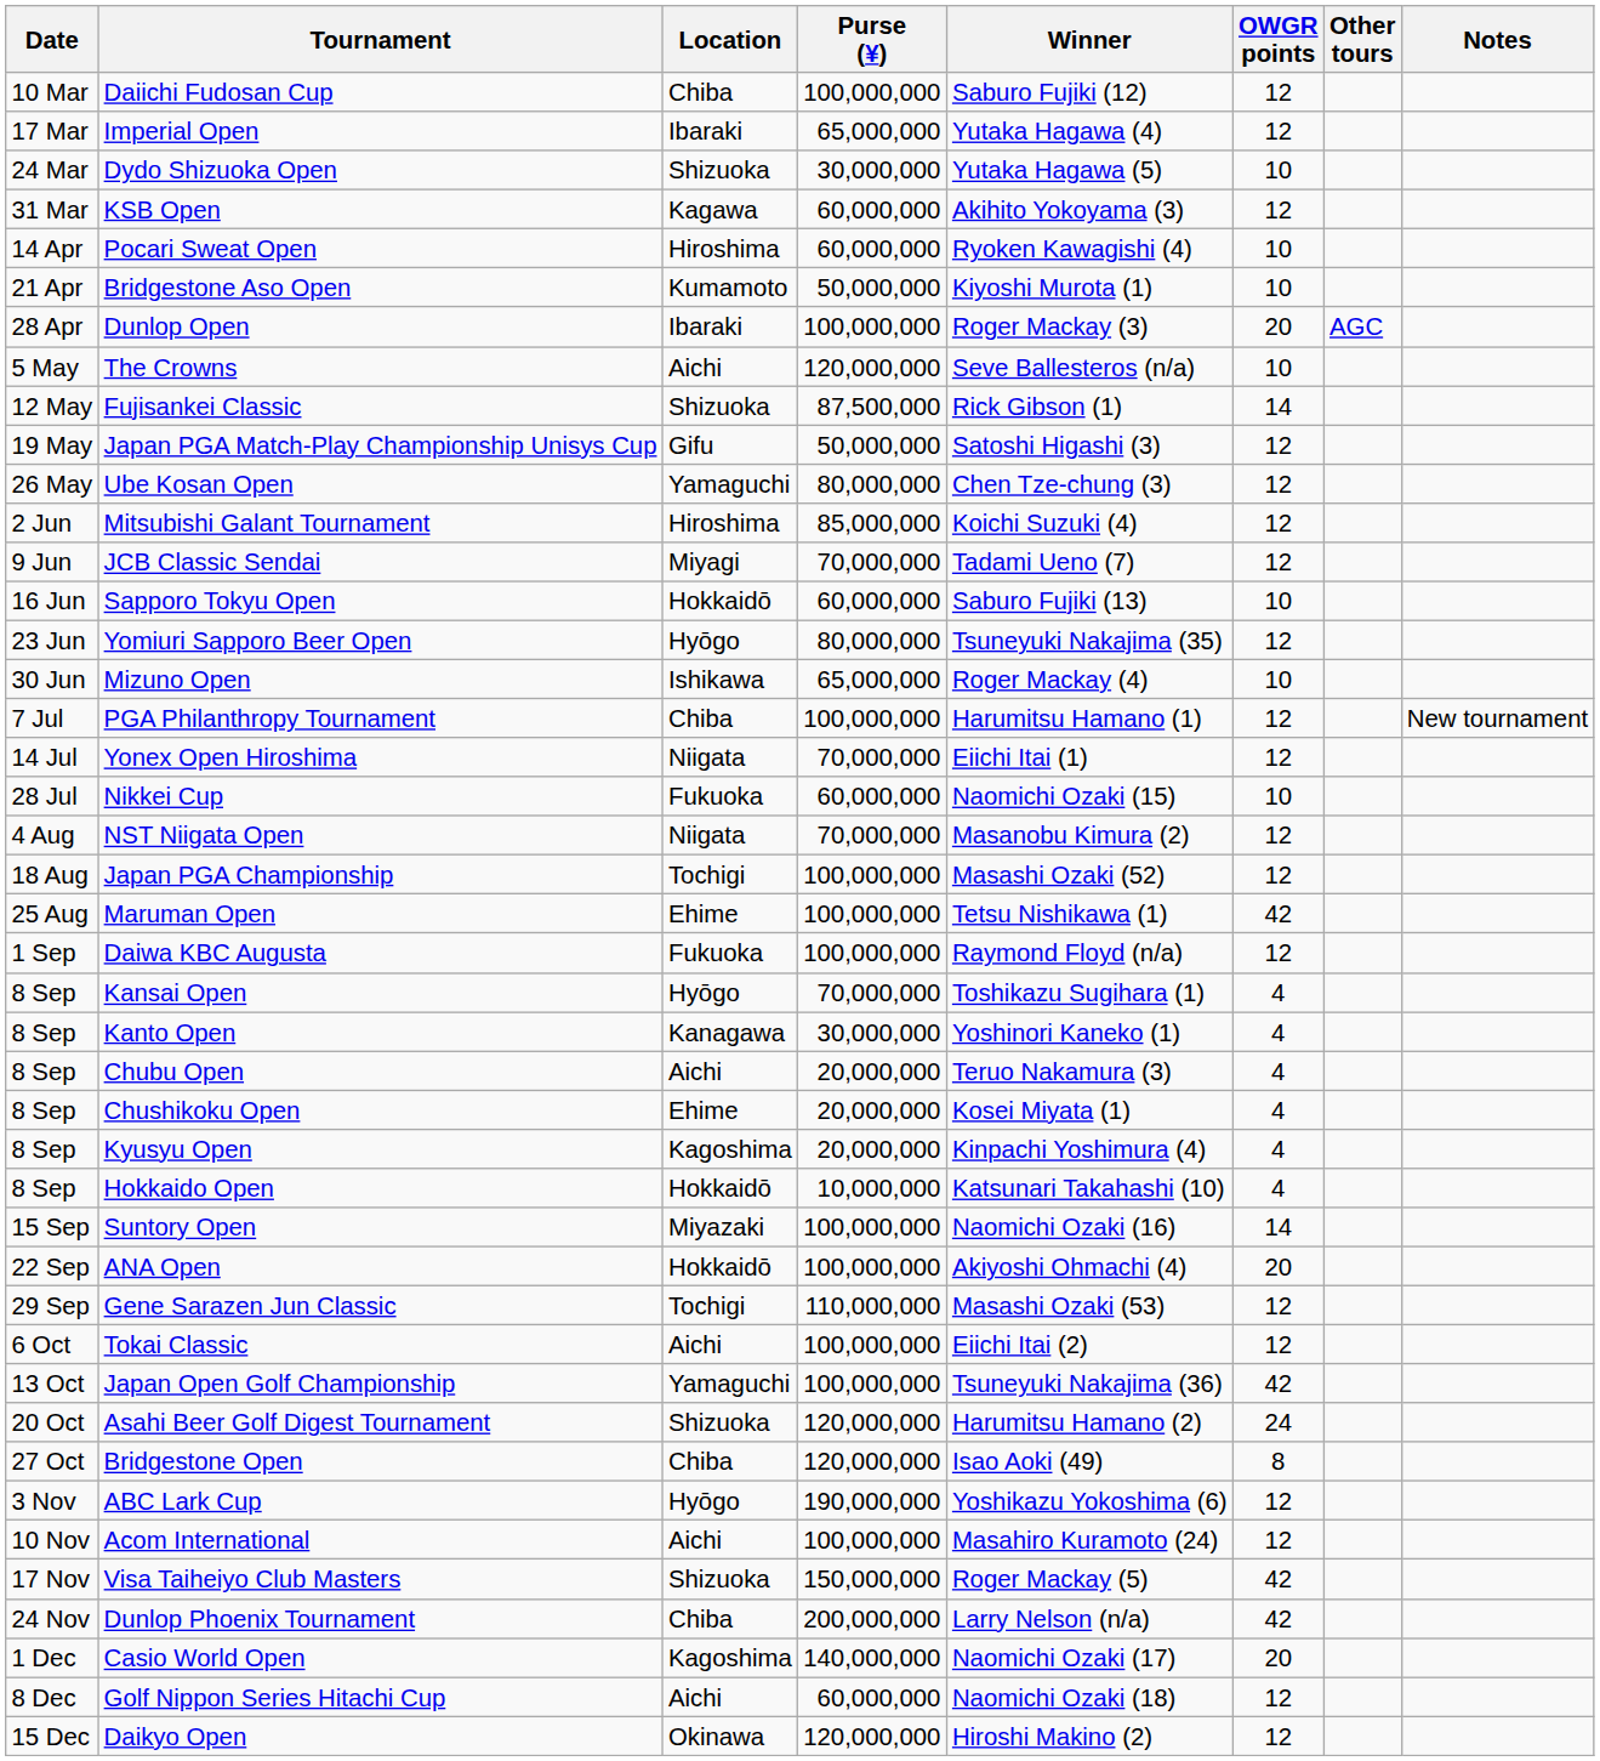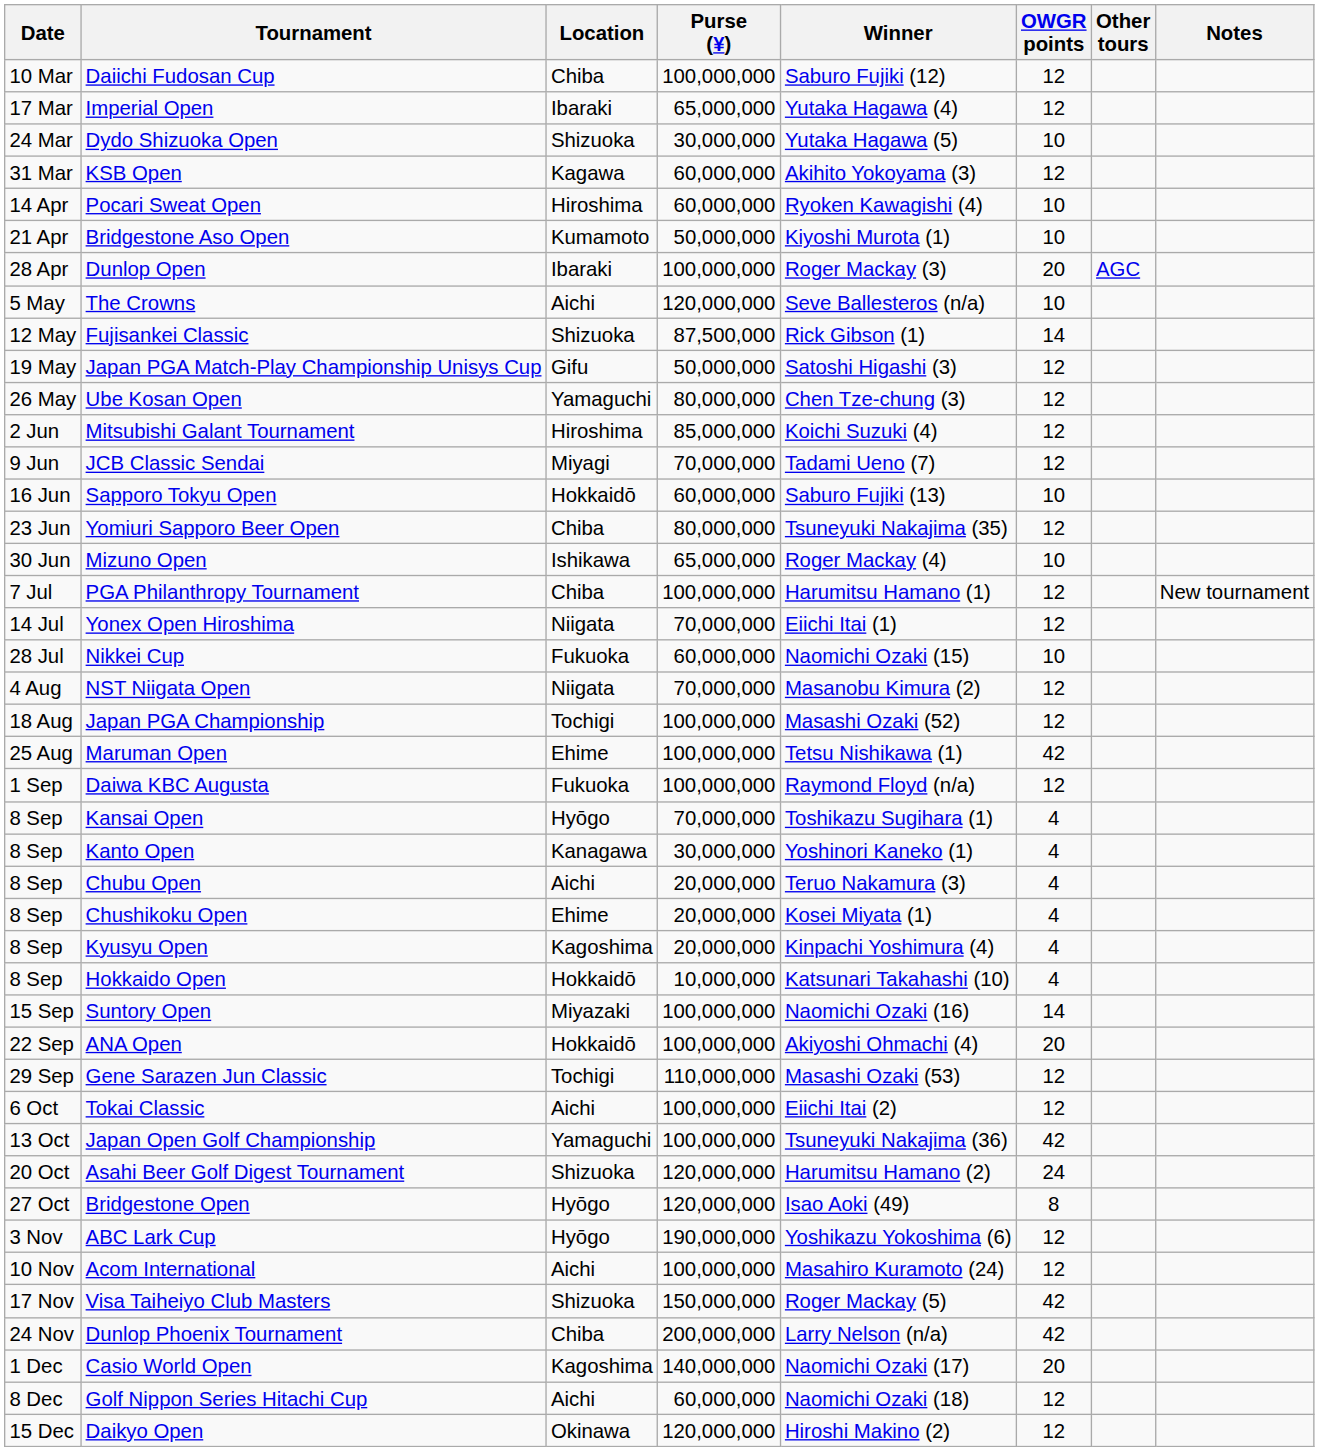 <table class="wikitable" style="font-size:95%">
 <tr>
 <th>Date</th>
 <th>Tournament</th>
 <th>Location</th>
 <th>Purse<br>(<a href='#'>¥</a>)</th>
 <th>Winner</th>
 <th><a href='#'>OWGR</a><br>points</th>
 <th>Other<br>tours</th>
 <th>Notes</th>
 </tr>
 <tr>
 <td>10 Mar</td>
 <td><a href='#'>Daiichi Fudosan Cup</a></td>
 <td>Chiba</td>
 <td align=right>100,000,000</td>
 <td> <a href='#'>Saburo Fujiki</a> (12)</td>
 <td align=center>12</td>
 <td></td>
 <td></td>
 </tr>
 <tr>
 <td>17 Mar</td>
 <td><a href='#'>Imperial Open</a></td>
 <td>Ibaraki</td>
 <td align=right>65,000,000</td>
 <td> <a href='#'>Yutaka Hagawa</a> (4)</td>
 <td align=center>12</td>
 <td></td>
 <td></td>
 </tr>
 <tr>
 <td>24 Mar</td>
 <td><a href='#'>Dydo Shizuoka Open</a></td>
 <td>Shizuoka</td>
 <td align=right>30,000,000</td>
 <td> <a href='#'>Yutaka Hagawa</a> (5)</td>
 <td align=center>10</td>
 <td></td>
 <td></td>
 </tr>
 <tr>
 <td>31 Mar</td>
 <td><a href='#'>KSB Open</a></td>
 <td>Kagawa</td>
 <td align=right>60,000,000</td>
 <td> <a href='#'>Akihito Yokoyama</a> (3)</td>
 <td align=center>12</td>
 <td></td>
 <td></td>
 </tr>
 <tr>
 <td>14 Apr</td>
 <td><a href='#'>Pocari Sweat Open</a></td>
 <td>Hiroshima</td>
 <td align=right>60,000,000</td>
 <td> <a href='#'>Ryoken Kawagishi</a> (4)</td>
 <td align=center>10</td>
 <td></td>
 <td></td>
 </tr>
 <tr>
 <td>21 Apr</td>
 <td><a href='#'>Bridgestone Aso Open</a></td>
 <td>Kumamoto</td>
 <td align=right>50,000,000</td>
 <td> <a href='#'>Kiyoshi Murota</a> (1)</td>
 <td align=center>10</td>
 <td></td>
 <td></td>
 </tr>
 <tr>
 <td>28 Apr</td>
 <td><a href='#'>Dunlop Open</a></td>
 <td>Ibaraki</td>
 <td align=right>100,000,000</td>
 <td> <a href='#'>Roger Mackay</a> (3)</td>
 <td align=center>20</td>
 <td><a href='#'>AGC</a></td>
 <td></td>
 </tr>
 <tr>
 <td>5 May</td>
 <td><a href='#'>The Crowns</a></td>
 <td>Aichi</td>
 <td align=right>120,000,000</td>
 <td> <a href='#'>Seve Ballesteros</a> (n/a)</td>
 <td align=center>10</td>
 <td></td>
 <td></td>
 </tr>
 <tr>
 <td>12 May</td>
 <td><a href='#'>Fujisankei Classic</a></td>
 <td>Shizuoka</td>
 <td align=right>87,500,000</td>
 <td> <a href='#'>Rick Gibson</a> (1)</td>
 <td align=center>14</td>
 <td></td>
 <td></td>
 </tr>
 <tr>
 <td>19 May</td>
 <td><a href='#'>Japan PGA Match-Play Championship Unisys Cup</a></td>
 <td>Gifu</td>
 <td align=right>50,000,000</td>
 <td> <a href='#'>Satoshi Higashi</a> (3)</td>
 <td align=center>12</td>
 <td></td>
 <td></td>
 </tr>
 <tr>
 <td>26 May</td>
 <td><a href='#'>Ube Kosan Open</a></td>
 <td>Yamaguchi</td>
 <td align=right>80,000,000</td>
 <td> <a href='#'>Chen Tze-chung</a> (3)</td>
 <td align=center>12</td>
 <td></td>
 <td></td>
 </tr>
 <tr>
 <td>2 Jun</td>
 <td><a href='#'>Mitsubishi Galant Tournament</a></td>
 <td>Hiroshima</td>
 <td align=right>85,000,000</td>
 <td> <a href='#'>Koichi Suzuki</a> (4)</td>
 <td align=center>12</td>
 <td></td>
 <td></td>
 </tr>
 <tr>
 <td>9 Jun</td>
 <td><a href='#'>JCB Classic Sendai</a></td>
 <td>Miyagi</td>
 <td align=right>70,000,000</td>
 <td> <a href='#'>Tadami Ueno</a> (7)</td>
 <td align=center>12</td>
 <td></td>
 <td></td>
 </tr>
 <tr>
 <td>16 Jun</td>
 <td><a href='#'>Sapporo Tokyu Open</a></td>
 <td>Hokkaidō</td>
 <td align=right>60,000,000</td>
 <td> <a href='#'>Saburo Fujiki</a> (13)</td>
 <td align=center>10</td>
 <td></td>
 <td></td>
 </tr>
 <tr>
 <td>23 Jun</td>
 <td><a href='#'>Yomiuri Sapporo Beer Open</a></td>
-<td>Hyōgo</td>
+<td>Chiba</td>
 <td align=right>80,000,000</td>
 <td> <a href='#'>Tsuneyuki Nakajima</a> (35)</td>
 <td align=center>12</td>
 <td></td>
 <td></td>
 </tr>
 <tr>
 <td>30 Jun</td>
 <td><a href='#'>Mizuno Open</a></td>
 <td>Ishikawa</td>
 <td align=right>65,000,000</td>
 <td> <a href='#'>Roger Mackay</a> (4)</td>
 <td align=center>10</td>
 <td></td>
 <td></td>
 </tr>
 <tr>
 <td>7 Jul</td>
 <td><a href='#'>PGA Philanthropy Tournament</a></td>
 <td>Chiba</td>
 <td align=right>100,000,000</td>
 <td> <a href='#'>Harumitsu Hamano</a> (1)</td>
 <td align=center>12</td>
 <td></td>
 <td>New tournament</td>
 </tr>
 <tr>
 <td>14 Jul</td>
 <td><a href='#'>Yonex Open Hiroshima</a></td>
 <td>Niigata</td>
 <td align=right>70,000,000</td>
 <td> <a href='#'>Eiichi Itai</a> (1)</td>
 <td align=center>12</td>
 <td></td>
 <td></td>
 </tr>
 <tr>
 <td>28 Jul</td>
 <td><a href='#'>Nikkei Cup</a></td>
 <td>Fukuoka</td>
 <td align=right>60,000,000</td>
 <td> <a href='#'>Naomichi Ozaki</a> (15)</td>
 <td align=center>10</td>
 <td></td>
 <td></td>
 </tr>
 <tr>
 <td>4 Aug</td>
 <td><a href='#'>NST Niigata Open</a></td>
 <td>Niigata</td>
 <td align=right>70,000,000</td>
 <td> <a href='#'>Masanobu Kimura</a> (2)</td>
 <td align=center>12</td>
 <td></td>
 <td></td>
 </tr>
 <tr>
 <td>18 Aug</td>
 <td><a href='#'>Japan PGA Championship</a></td>
 <td>Tochigi</td>
 <td align=right>100,000,000</td>
 <td> <a href='#'>Masashi Ozaki</a> (52)</td>
 <td align=center>12</td>
 <td></td>
 <td></td>
 </tr>
 <tr>
 <td>25 Aug</td>
 <td><a href='#'>Maruman Open</a></td>
 <td>Ehime</td>
 <td align=right>100,000,000</td>
 <td> <a href='#'>Tetsu Nishikawa</a> (1)</td>
 <td align=center>42</td>
 <td></td>
 <td></td>
 </tr>
 <tr>
 <td>1 Sep</td>
 <td><a href='#'>Daiwa KBC Augusta</a></td>
 <td>Fukuoka</td>
 <td align=right>100,000,000</td>
 <td> <a href='#'>Raymond Floyd</a> (n/a)</td>
 <td align=center>12</td>
 <td></td>
 <td></td>
 </tr>
 <tr>
 <td>8 Sep</td>
 <td><a href='#'>Kansai Open</a></td>
 <td>Hyōgo</td>
 <td align=right>70,000,000</td>
 <td> <a href='#'>Toshikazu Sugihara</a> (1)</td>
 <td align=center>4</td>
 <td></td>
 <td></td>
 </tr>
 <tr>
 <td>8 Sep</td>
 <td><a href='#'>Kanto Open</a></td>
 <td>Kanagawa</td>
 <td align=right>30,000,000</td>
 <td> <a href='#'>Yoshinori Kaneko</a> (1)</td>
 <td align=center>4</td>
 <td></td>
 <td></td>
 </tr>
 <tr>
 <td>8 Sep</td>
 <td><a href='#'>Chubu Open</a></td>
 <td>Aichi</td>
 <td align=right>20,000,000</td>
 <td> <a href='#'>Teruo Nakamura</a> (3)</td>
 <td align=center>4</td>
 <td></td>
 <td></td>
 </tr>
 <tr>
 <td>8 Sep</td>
 <td><a href='#'>Chushikoku Open</a></td>
 <td>Ehime</td>
 <td align=right>20,000,000</td>
 <td> <a href='#'>Kosei Miyata</a> (1)</td>
 <td align=center>4</td>
 <td></td>
 <td></td>
 </tr>
 <tr>
 <td>8 Sep</td>
 <td><a href='#'>Kyusyu Open</a></td>
 <td>Kagoshima</td>
 <td align=right>20,000,000</td>
 <td> <a href='#'>Kinpachi Yoshimura</a> (4)</td>
 <td align=center>4</td>
 <td></td>
 <td></td>
 </tr>
 <tr>
 <td>8 Sep</td>
 <td><a href='#'>Hokkaido Open</a></td>
 <td>Hokkaidō</td>
 <td align=right>10,000,000</td>
 <td> <a href='#'>Katsunari Takahashi</a> (10)</td>
 <td align=center>4</td>
 <td></td>
 <td></td>
 </tr>
 <tr>
 <td>15 Sep</td>
 <td><a href='#'>Suntory Open</a></td>
 <td>Miyazaki</td>
 <td align=right>100,000,000</td>
 <td> <a href='#'>Naomichi Ozaki</a> (16)</td>
 <td align=center>14</td>
 <td></td>
 <td></td>
 </tr>
 <tr>
 <td>22 Sep</td>
 <td><a href='#'>ANA Open</a></td>
 <td>Hokkaidō</td>
 <td align=right>100,000,000</td>
 <td> <a href='#'>Akiyoshi Ohmachi</a> (4)</td>
 <td align=center>20</td>
 <td></td>
 <td></td>
 </tr>
 <tr>
 <td>29 Sep</td>
 <td><a href='#'>Gene Sarazen Jun Classic</a></td>
 <td>Tochigi</td>
 <td align=right>110,000,000</td>
 <td> <a href='#'>Masashi Ozaki</a> (53)</td>
 <td align=center>12</td>
 <td></td>
 <td></td>
 </tr>
 <tr>
 <td>6 Oct</td>
 <td><a href='#'>Tokai Classic</a></td>
 <td>Aichi</td>
 <td align=right>100,000,000</td>
 <td> <a href='#'>Eiichi Itai</a> (2)</td>
 <td align=center>12</td>
 <td></td>
 <td></td>
 </tr>
 <tr>
 <td>13 Oct</td>
 <td><a href='#'>Japan Open Golf Championship</a></td>
 <td>Yamaguchi</td>
 <td align=right>100,000,000</td>
 <td> <a href='#'>Tsuneyuki Nakajima</a> (36)</td>
 <td align=center>42</td>
 <td></td>
 <td></td>
 </tr>
 <tr>
 <td>20 Oct</td>
 <td><a href='#'>Asahi Beer Golf Digest Tournament</a></td>
 <td>Shizuoka</td>
 <td align=right>120,000,000</td>
 <td> <a href='#'>Harumitsu Hamano</a> (2)</td>
 <td align=center>24</td>
 <td></td>
 <td></td>
 </tr>
 <tr>
 <td>27 Oct</td>
 <td><a href='#'>Bridgestone Open</a></td>
-<td>Chiba</td>
+<td>Hyōgo</td>
 <td align=right>120,000,000</td>
 <td> <a href='#'>Isao Aoki</a> (49)</td>
 <td align=center>8</td>
 <td></td>
 <td></td>
 </tr>
 <tr>
 <td>3 Nov</td>
 <td><a href='#'>ABC Lark Cup</a></td>
 <td>Hyōgo</td>
 <td align=right>190,000,000</td>
 <td> <a href='#'>Yoshikazu Yokoshima</a> (6)</td>
 <td align=center>12</td>
 <td></td>
 <td></td>
 </tr>
 <tr>
 <td>10 Nov</td>
 <td><a href='#'>Acom International</a></td>
 <td>Aichi</td>
 <td align=right>100,000,000</td>
 <td> <a href='#'>Masahiro Kuramoto</a> (24)</td>
 <td align=center>12</td>
 <td></td>
 <td></td>
 </tr>
 <tr>
 <td>17 Nov</td>
 <td><a href='#'>Visa Taiheiyo Club Masters</a></td>
 <td>Shizuoka</td>
 <td align=right>150,000,000</td>
 <td> <a href='#'>Roger Mackay</a> (5)</td>
 <td align=center>42</td>
 <td></td>
 <td></td>
 </tr>
 <tr>
 <td>24 Nov</td>
 <td><a href='#'>Dunlop Phoenix Tournament</a></td>
 <td>Chiba</td>
 <td align=right>200,000,000</td>
 <td> <a href='#'>Larry Nelson</a> (n/a)</td>
 <td align=center>42</td>
 <td></td>
 <td></td>
 </tr>
 <tr>
 <td>1 Dec</td>
 <td><a href='#'>Casio World Open</a></td>
 <td>Kagoshima</td>
 <td align=right>140,000,000</td>
 <td> <a href='#'>Naomichi Ozaki</a> (17)</td>
 <td align=center>20</td>
 <td></td>
 <td></td>
 </tr>
 <tr>
 <td>8 Dec</td>
 <td><a href='#'>Golf Nippon Series Hitachi Cup</a></td>
 <td>Aichi</td>
 <td align=right>60,000,000</td>
 <td> <a href='#'>Naomichi Ozaki</a> (18)</td>
 <td align=center>12</td>
 <td></td>
 <td></td>
 </tr>
 <tr>
 <td>15 Dec</td>
 <td><a href='#'>Daikyo Open</a></td>
 <td>Okinawa</td>
 <td align=right>120,000,000</td>
 <td> <a href='#'>Hiroshi Makino</a> (2)</td>
 <td align=center>12</td>
 <td></td>
 <td></td>
 </tr>
 </table>
